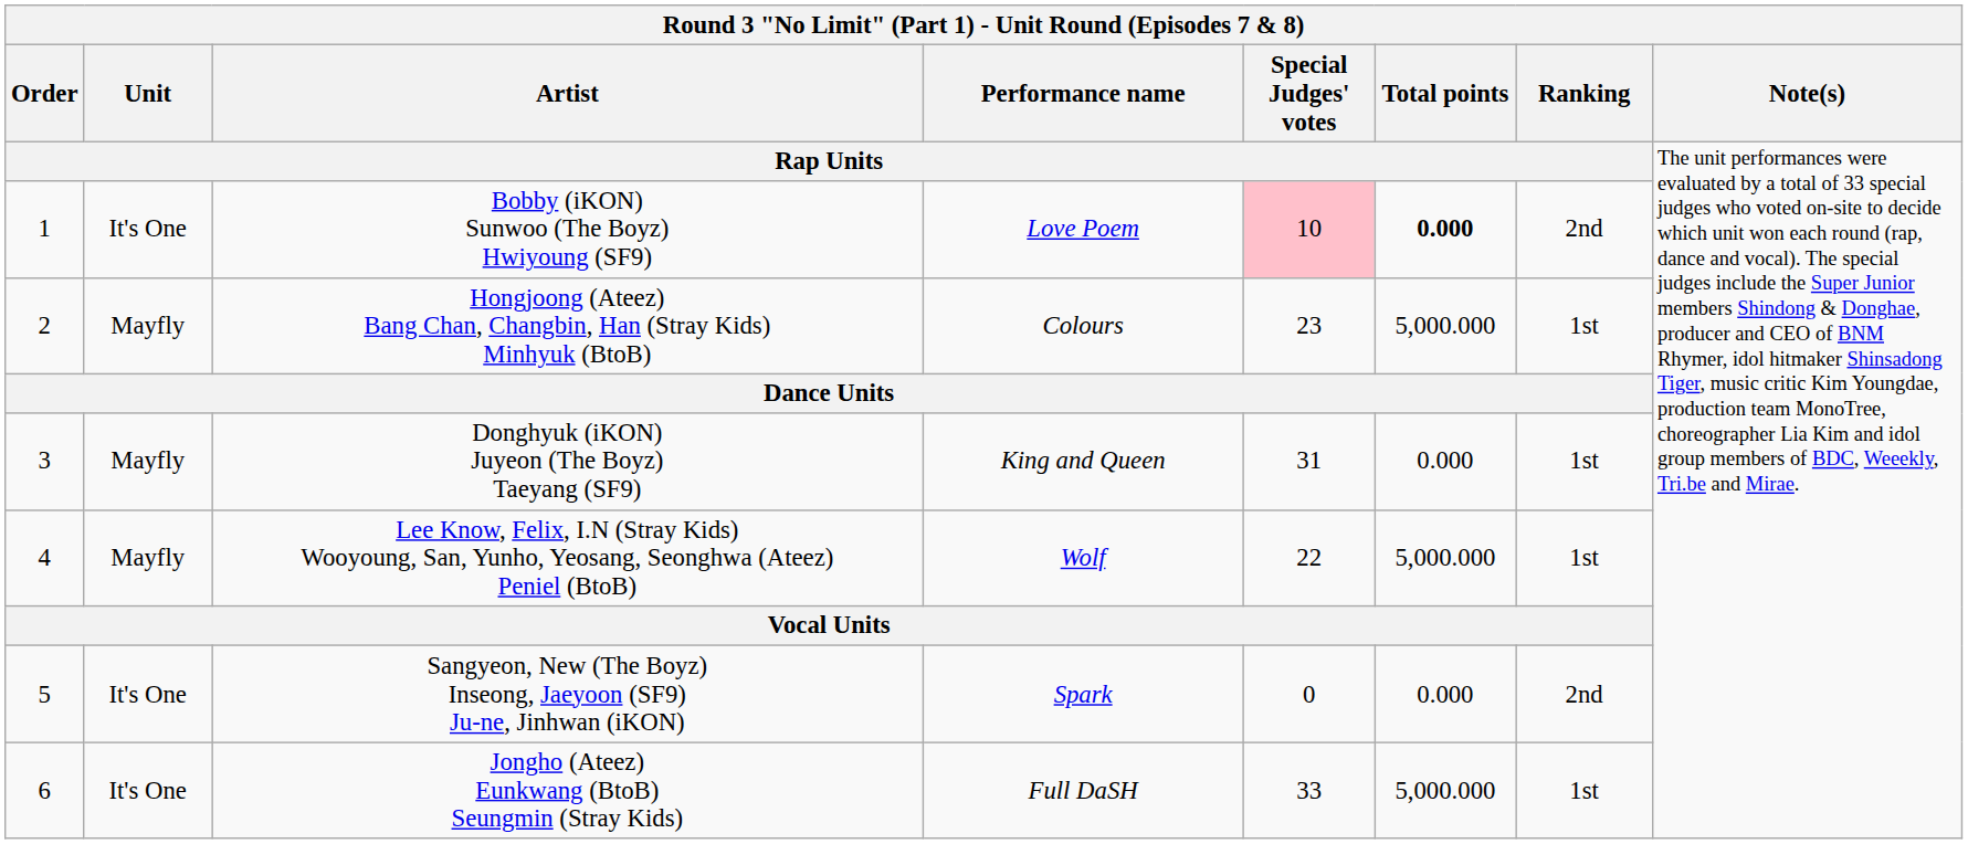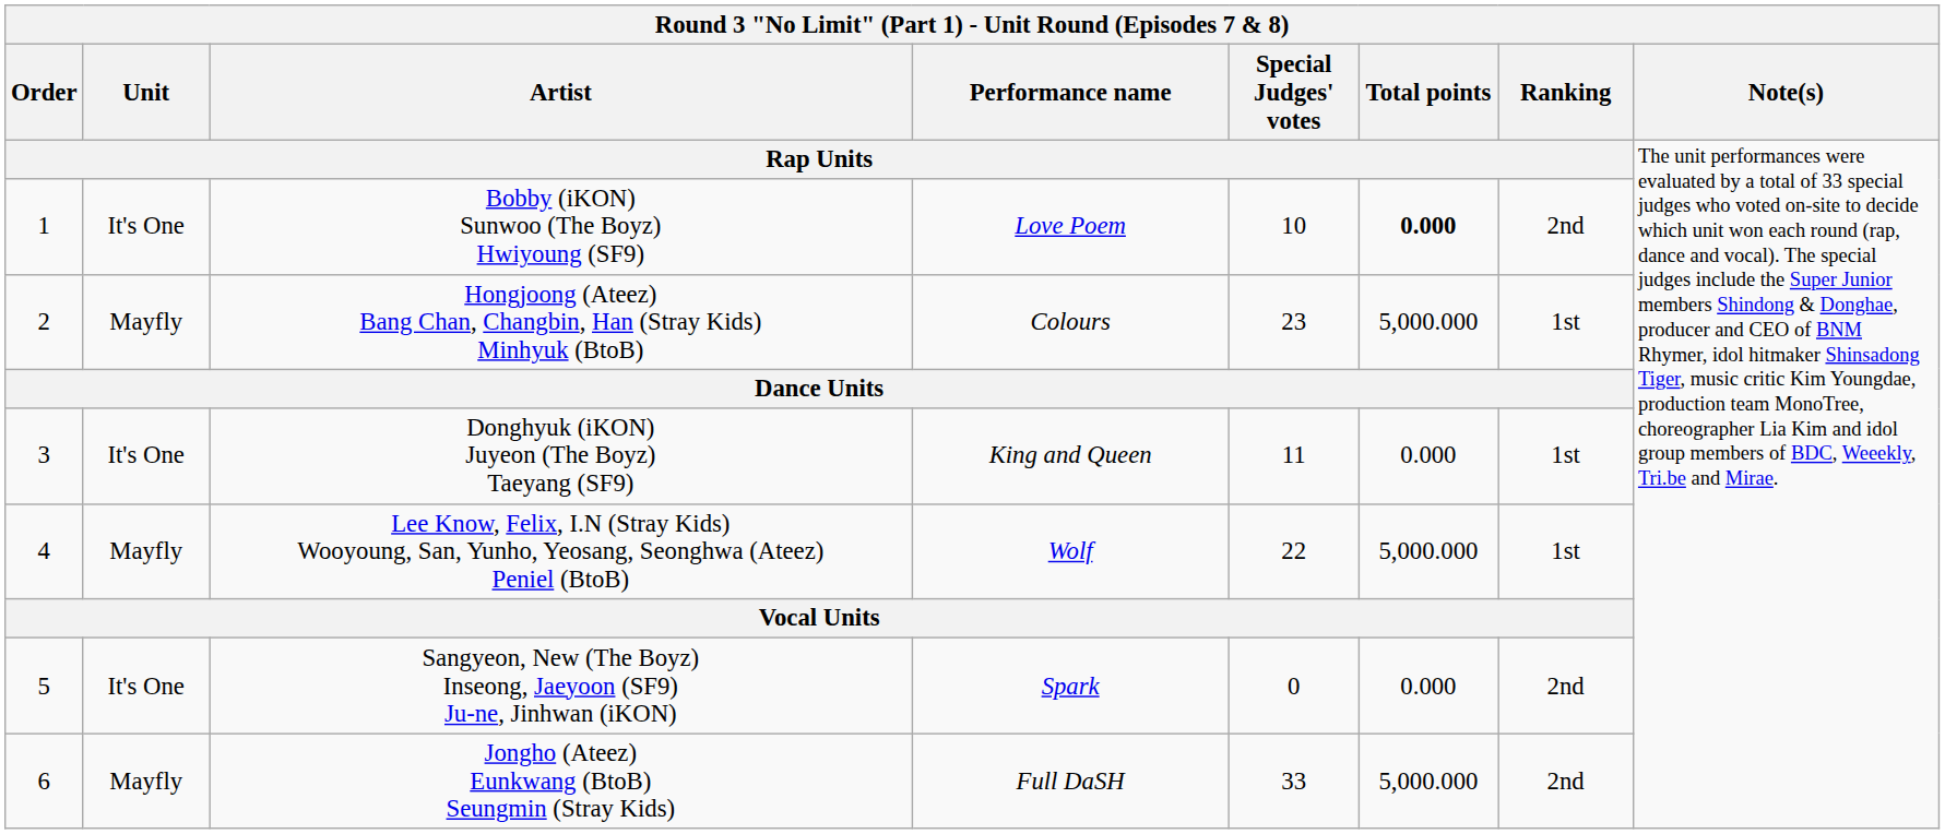 <table class="wikitable sortable" style="text-align:center">
 <tr>
 <th colspan="8">Round 3 "No Limit" (Part 1) - Unit Round (Episodes 7 & 8)</th>
 </tr>
 <tr>
 <th width="10">Order</th>
 <th width="100">Unit</th>
 <th width="800">Artist</th>
 <th width="300">Performance name</th>
 <th width="100">Special Judges' votes</th>
 <th width="100">Total points</th>
 <th width="100">Ranking</th>
 <th width="300">Note(s)</th>
 </tr>
 <tr>
 <th colspan="7"><strong>Rap Units</strong></th>
 <td rowspan="9" style="text-align:left;vertical-align:top;font-size:small">The unit performances were evaluated by a total of 33 special judges who voted on-site to decide which unit won each round (rap, dance and vocal). The special judges include the <a href='#'>Super Junior</a> members <a href='#'>Shindong</a> & <a href='#'>Donghae</a>, producer and CEO of <a href='#'>BNM</a> Rhymer, idol hitmaker <a href='#'>Shinsadong Tiger</a>, music critic Kim Youngdae, production team MonoTree, choreographer Lia Kim and idol group members of <a href='#'>BDC</a>, <a href='#'>Weeekly</a>, <a href='#'>Tri.be</a> and <a href='#'>Mirae</a>.</td>
 </tr>
 <tr>
 <td>1</td>
 <td>It's One</td>
 <td><a href='#'>Bobby</a> (iKON)<br>Sunwoo (The Boyz)<br><a href='#'>Hwiyoung</a> (SF9)</td>
 <td><em><a href='#'>Love Poem</a></em></td>
-<td style="background: pink;">10</td>
+<td>10</td>
 <td><strong>0.000</strong></td>
 <td>2nd</td>
 </tr>
 <tr>
 <td>2</td>
 <td>Mayfly</td>
 <td><a href='#'>Hongjoong</a> (Ateez)<br><a href='#'>Bang Chan</a>, <a href='#'>Changbin</a>, <a href='#'>Han</a> (Stray Kids)<br><a href='#'>Minhyuk</a> (BtoB)</td>
 <td><em>Colours</em></td>
 <td>23</td>
 <td>5,000.000</td>
 <td>1st</td>
 </tr>
 <tr>
 <th colspan="7"><strong>Dance Units</strong></th>
 </tr>
 <tr>
 <td>3</td>
-<td>Mayfly</td>
+<td>It's One</td>
 <td>Donghyuk (iKON)<br>Juyeon (The Boyz)<br>Taeyang (SF9)</td>
 <td><em>King and Queen</em></td>
-<td>31</td>
+<td>11</td>
 <td>0.000</td>
 <td>1st</td>
 </tr>
 <tr>
 <td>4</td>
 <td>Mayfly</td>
 <td><a href='#'>Lee Know</a>, <a href='#'>Felix</a>, I.N (Stray Kids)<br>Wooyoung, San, Yunho, Yeosang, Seonghwa (Ateez)<br><a href='#'>Peniel</a> (BtoB)</td>
 <td><em><a href='#'>Wolf</a></em></td>
 <td>22</td>
 <td>5,000.000</td>
 <td>1st</td>
 </tr>
 <tr>
 <th colspan="7"><strong>Vocal Units</strong></th>
 </tr>
 <tr>
 <td>5</td>
 <td>It's One</td>
 <td>Sangyeon, New (The Boyz)<br>Inseong, <a href='#'>Jaeyoon</a> (SF9)<br><a href='#'>Ju-ne</a>, Jinhwan (iKON)</td>
 <td><em><a href='#'>Spark</a></em></td>
 <td>0</td>
 <td>0.000</td>
 <td>2nd</td>
 </tr>
 <tr>
 <td>6</td>
-<td>It's One</td>
+<td>Mayfly</td>
 <td><a href='#'>Jongho</a> (Ateez)<br><a href='#'>Eunkwang</a> (BtoB)<br><a href='#'>Seungmin</a> (Stray Kids)</td>
 <td><em>Full DaSH</em></td>
 <td>33</td>
 <td>5,000.000</td>
-<td>1st</td>
+<td>2nd</td>
 </tr>
 </table>
